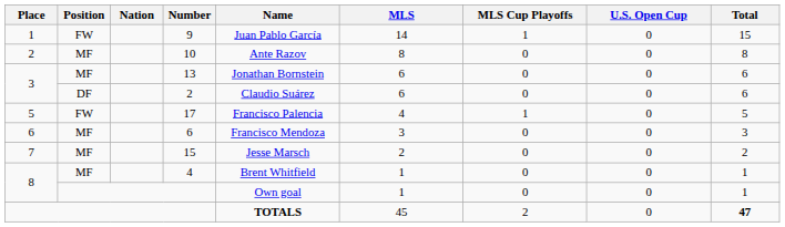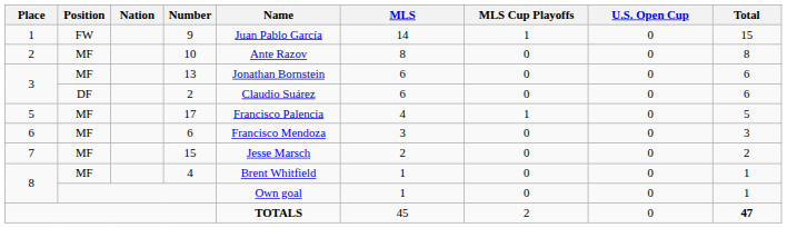 <table class="wikitable" style="font-size: 95%; text-align: center;">
 <tr>
 <th width=60>Place</th>
 <th width=60>Position</th>
 <th width=60>Nation</th>
 <th width=60>Number</th>
 <th width=150>Name</th>
 <th width=150><a href='#'>MLS</a></th>
 <th width=150>MLS Cup Playoffs</th>
 <th width=150><a href='#'>U.S. Open Cup</a></th>
 <th width=80><strong>Total</strong></th>
 </tr>
 <tr>
 <td>1</td>
 <td>FW</td>
 <td></td>
 <td>9</td>
 <td><a href='#'>Juan Pablo García</a></td>
 <td>14</td>
 <td>1</td>
 <td>0</td>
 <td>15</td>
 </tr>
 <tr>
 <td>2</td>
 <td>MF</td>
 <td></td>
 <td>10</td>
 <td><a href='#'>Ante Razov</a></td>
 <td>8</td>
 <td>0</td>
 <td>0</td>
 <td>8</td>
 </tr>
 <tr>
 <td rowspan="2">3</td>
 <td>MF</td>
 <td></td>
 <td>13</td>
 <td><a href='#'>Jonathan Bornstein</a></td>
 <td>6</td>
 <td>0</td>
 <td>0</td>
 <td>6</td>
 </tr>
 <tr>
 <td>DF</td>
 <td></td>
 <td>2</td>
 <td><a href='#'>Claudio Suárez</a></td>
 <td>6</td>
 <td>0</td>
 <td>0</td>
 <td>6</td>
 </tr>
 <tr>
 <td>5</td>
-<td>FW</td>
+<td>MF</td>
 <td></td>
 <td>17</td>
 <td><a href='#'>Francisco Palencia</a></td>
 <td>4</td>
 <td>1</td>
 <td>0</td>
 <td>5</td>
 </tr>
 <tr>
 <td>6</td>
 <td>MF</td>
 <td></td>
 <td>6</td>
 <td><a href='#'>Francisco Mendoza</a></td>
 <td>3</td>
 <td>0</td>
 <td>0</td>
 <td>3</td>
 </tr>
 <tr>
 <td>7</td>
 <td>MF</td>
 <td></td>
 <td>15</td>
 <td><a href='#'>Jesse Marsch</a></td>
 <td>2</td>
 <td>0</td>
 <td>0</td>
 <td>2</td>
 </tr>
 <tr>
 <td rowspan="2">8</td>
 <td>MF</td>
 <td></td>
 <td>4</td>
 <td><a href='#'>Brent Whitfield</a></td>
 <td>1</td>
 <td>0</td>
 <td>0</td>
 <td>1</td>
 </tr>
 <tr>
 <td colspan="3"></td>
 <td><a href='#'>Own goal</a></td>
 <td>1</td>
 <td>0</td>
 <td>0</td>
 <td>1</td>
 </tr>
 <tr>
 <td colspan="4"></td>
 <td><strong>TOTALS</strong></td>
 <td>45</td>
 <td>2</td>
 <td>0</td>
 <td><strong>47</strong></td>
 </tr>
 </table>
